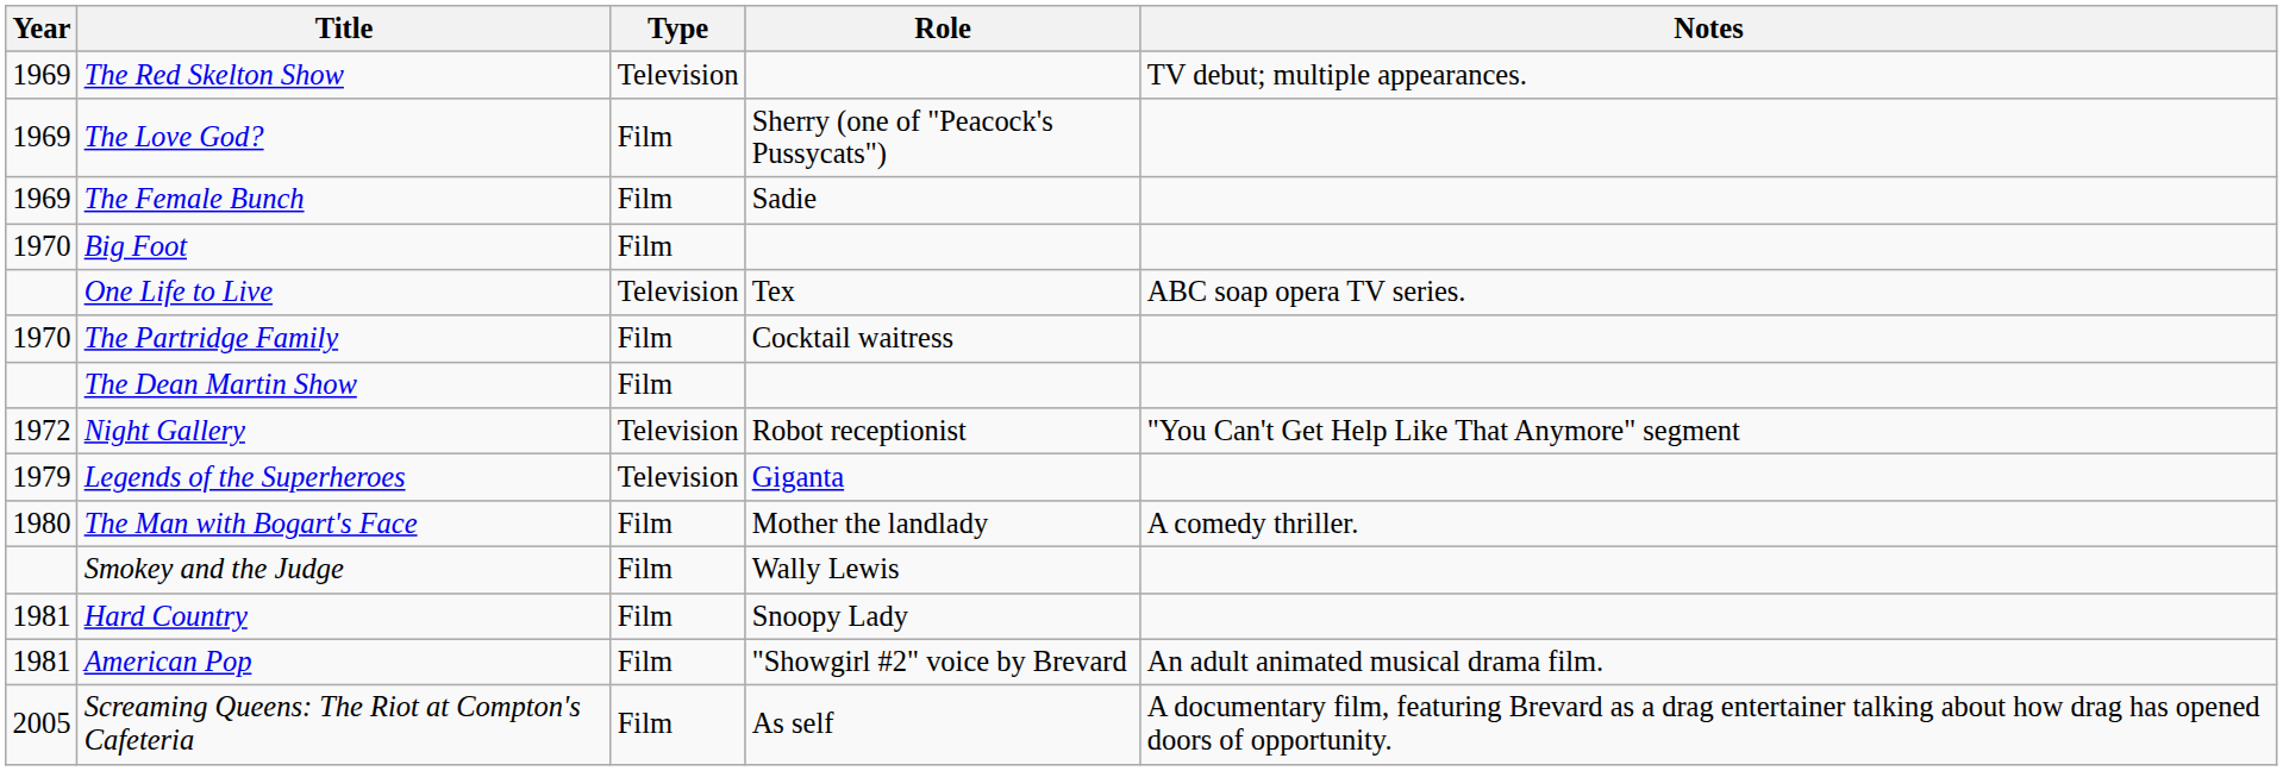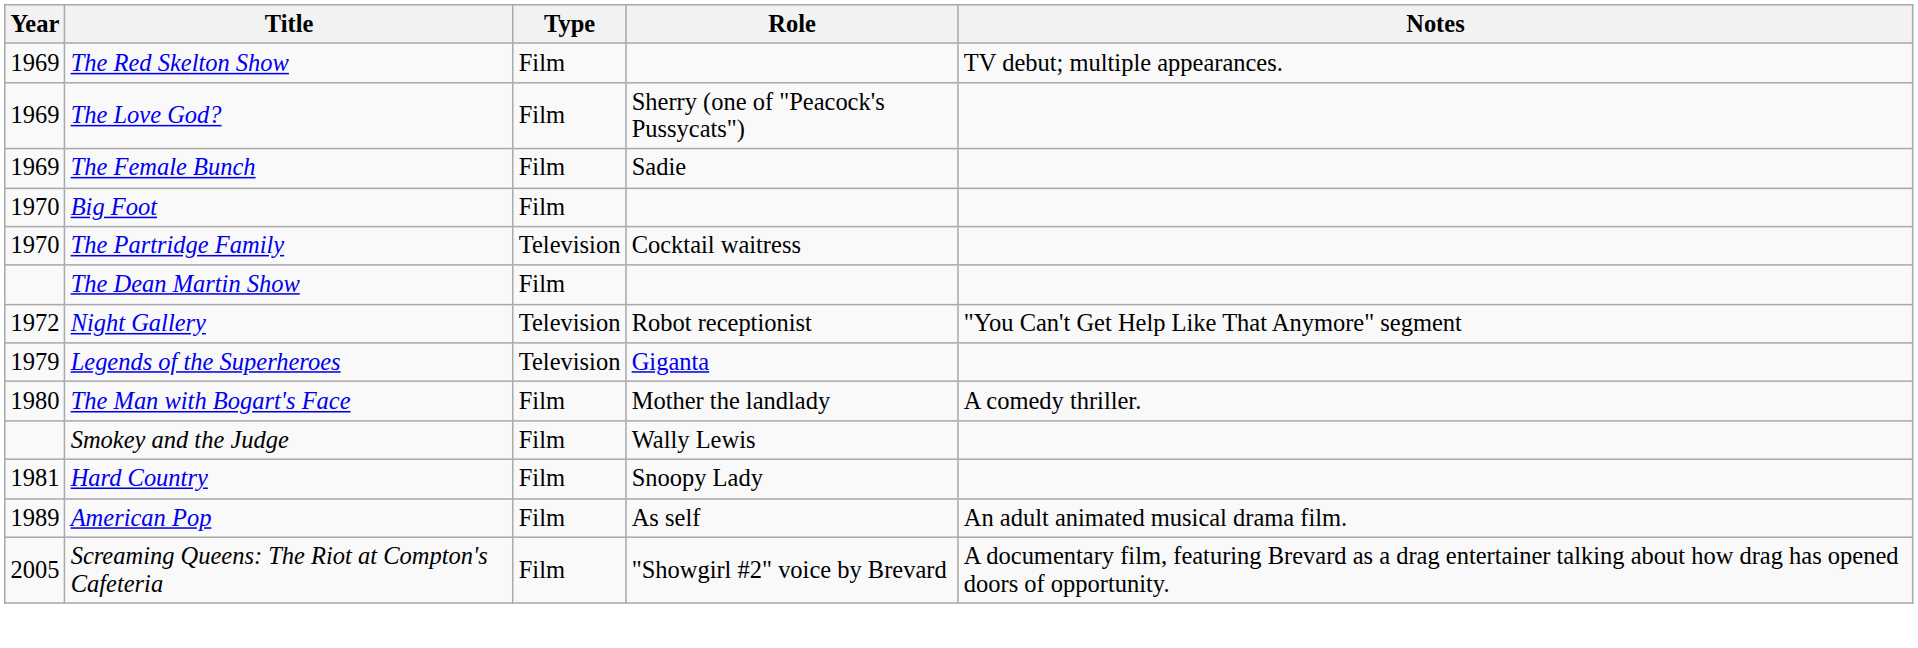 <table class="wikitable sortable">
 <tr>
 <th>Year</th>
 <th>Title</th>
 <th>Type</th>
 <th>Role</th>
 <th>Notes</th>
 </tr>
 <tr>
 <td>1969</td>
 <td><em><a href='#'>The Red Skelton Show</a></em></td>
-<td>Television</td>
+<td>Film</td>
 <td></td>
 <td>TV debut; multiple appearances.</td>
 </tr>
 <tr>
 <td>1969</td>
 <td><em><a href='#'>The Love God?</a></em></td>
 <td>Film</td>
 <td>Sherry (one of "Peacock's Pussycats")</td>
 <td></td>
 </tr>
 <tr>
 <td>1969</td>
 <td><em><a href='#'>The Female Bunch</a></em></td>
 <td>Film</td>
 <td>Sadie</td>
 <td></td>
 </tr>
 <tr>
 <td>1970</td>
 <td><em><a href='#'>Big Foot</a></em></td>
 <td>Film</td>
 <td></td>
 <td></td>
 </tr>
 <tr>
-<td></td>
-<td><em><a href='#'>One Life to Live</a></em></td>
-<td>Television</td>
-<td>Tex</td>
-<td> ABC soap opera TV series.</td>
-</tr>
-<tr>
 <td>1970</td>
 <td><em><a href='#'>The Partridge Family</a></em></td>
-<td>Film</td>
+<td>Television</td>
 <td>Cocktail waitress</td>
 <td></td>
 </tr>
 <tr>
 <td></td>
 <td><em><a href='#'>The Dean Martin Show</a></em></td>
 <td>Film</td>
 <td></td>
 <td></td>
 </tr>
 <tr>
 <td>1972</td>
 <td><em><a href='#'>Night Gallery</a></em></td>
 <td>Television</td>
 <td>Robot receptionist</td>
 <td>"You Can't Get Help Like That Anymore" segment</td>
 </tr>
 <tr>
 <td>1979</td>
 <td><em><a href='#'>Legends of the Superheroes</a></em></td>
 <td>Television</td>
 <td><a href='#'>Giganta</a></td>
 <td></td>
 </tr>
 <tr>
 <td>1980</td>
 <td><em><a href='#'>The Man with Bogart's Face</a></em></td>
 <td>Film</td>
 <td>Mother the landlady</td>
 <td>A comedy thriller.</td>
 </tr>
 <tr>
 <td></td>
 <td><em>Smokey and the Judge</em></td>
 <td>Film</td>
 <td>Wally Lewis</td>
 <td></td>
 </tr>
 <tr>
 <td>1981</td>
 <td><em><a href='#'>Hard Country</a></em></td>
 <td>Film</td>
 <td>Snoopy Lady</td>
 <td></td>
 </tr>
 <tr>
-<td>1981</td>
+<td>1989</td>
 <td><em><a href='#'>American Pop</a></em></td>
 <td>Film</td>
-<td>"Showgirl #2" voice by Brevard</td>
+<td>As self</td>
 <td>An adult animated musical drama film.</td>
 </tr>
 <tr>
 <td>2005</td>
 <td><em>Screaming Queens: The Riot at Compton's Cafeteria</em></td>
 <td>Film</td>
-<td>As self</td>
+<td>"Showgirl #2" voice by Brevard</td>
 <td>A documentary film, featuring Brevard as a drag entertainer talking about how drag has opened doors of opportunity.</td>
 </tr>
 </table>
